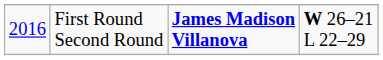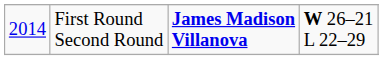 <table class="wikitable">
 <tr>
 </tr>
 <tr>
-<td><a href='#'>2016</a></td>
+<td><a href='#'>2014</a></td>
 <td>First Round<br>Second Round</td>
 <td><strong><a href='#'>James Madison</a><br><a href='#'>Villanova</a></strong></td>
 <td><strong>W</strong> 26–21<br>L 22–29</td>
 </tr>
 <tr>
 </tr>
 </table>
